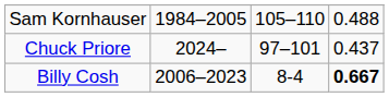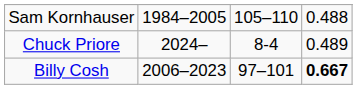 <table class="wikitable" style="text-align:center">
 <tr>
 </tr>
 <tr>
 <td>Sam Kornhauser</td>
 <td>1984–2005</td>
 <td>105–110</td>
 <td>0.488</td>
 </tr>
 <tr>
 <td><a href='#'>Chuck Priore</a></td>
 <td>2024–</td>
-<td>97–101</td>
-<td>0.437</td>
+<td>8-4</td>
+<td>0.489</td>
 </tr>
 <tr>
 <td><a href='#'>Billy Cosh</a></td>
 <td>2006–2023</td>
-<td>8-4</td>
+<td>97–101</td>
 <td><strong>0.667</strong></td>
 </tr>
 </table>
